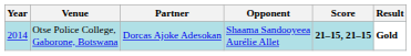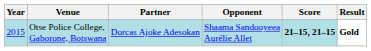 <table class="sortable wikitable" style="font-size: 90%;">
 <tr>
 <th>Year</th>
 <th>Venue</th>
 <th>Partner</th>
 <th>Opponent</th>
 <th>Score</th>
 <th>Result</th>
 </tr>
 <tr style="background:#B0E0E6">
-<td align="center"><a href='#'>2014</a></td>
+<td align="center"><a href='#'>2015</a></td>
 <td align="left">Otse Police College,<br><a href='#'>Gaborone, Botswana</a></td>
 <td align="left"> <a href='#'>Dorcas Ajoke Adesokan</a></td>
 <td align="left"> <a href='#'>Shaama Sandooyeea</a><br> <a href='#'>Aurélie Allet</a></td>
 <td align="left"><strong>21–15, 21–15</strong></td>
 <td style="text-align:left; background:white"> <strong>Gold</strong></td>
 </tr>
 </table>
